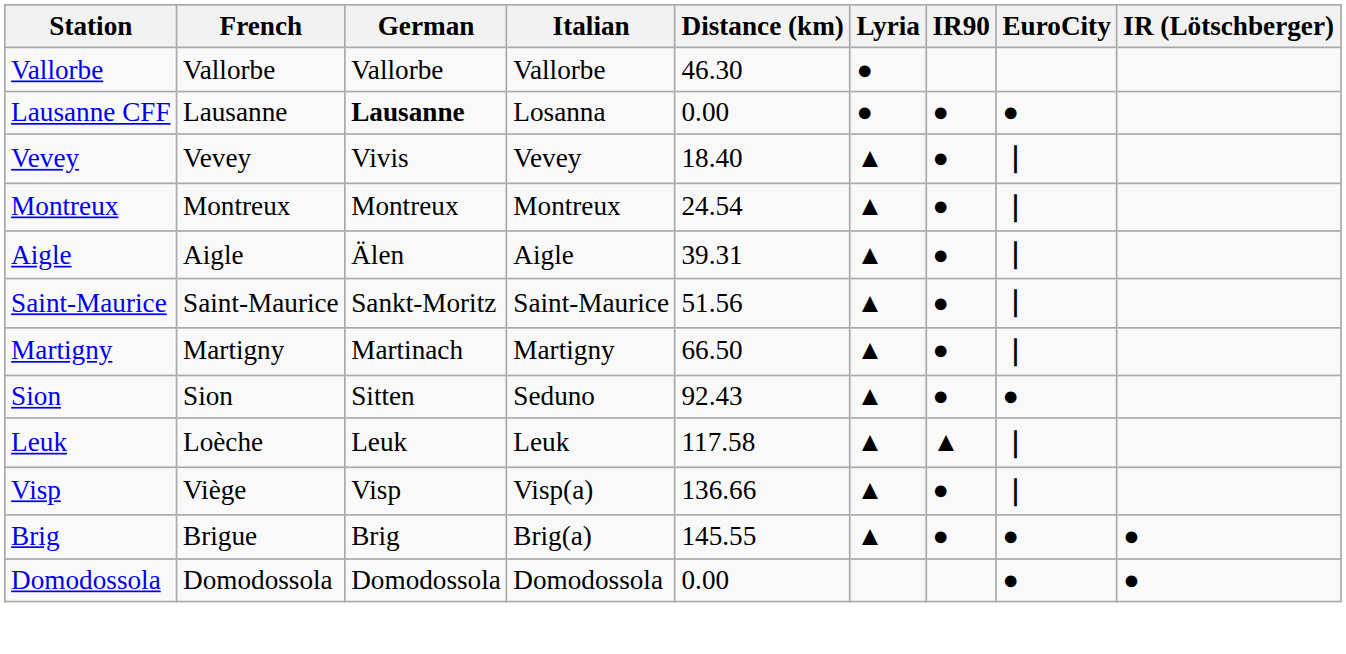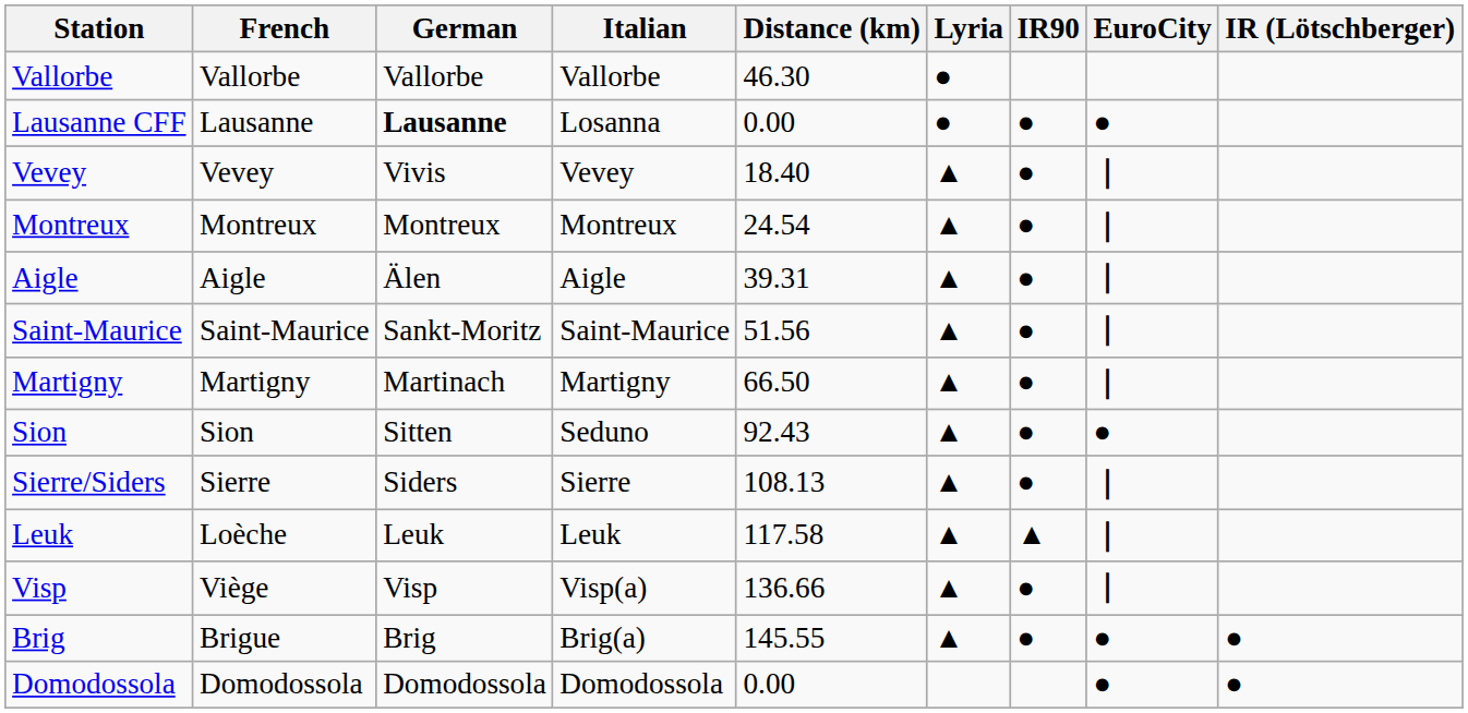 <table class="wikitable">
 <tr>
 <th>Station</th>
 <th>French</th>
 <th>German</th>
 <th>Italian</th>
 <th>Distance (km)</th>
 <th>Lyria</th>
 <th>IR90</th>
 <th>EuroCity</th>
 <th>IR (Lötschberger)</th>
 </tr>
 <tr>
 <td><a href='#'>Vallorbe</a></td>
 <td>Vallorbe</td>
 <td>Vallorbe</td>
 <td>Vallorbe</td>
 <td>46.30</td>
 <td>●</td>
 <td></td>
 <td></td>
 <td></td>
 </tr>
 <tr>
 <td><a href='#'>Lausanne CFF</a></td>
 <td>Lausanne</td>
 <td><strong>Lausanne</strong></td>
 <td>Losanna</td>
 <td>0.00</td>
 <td>●</td>
 <td>●</td>
 <td>●</td>
 <td></td>
 </tr>
 <tr>
 <td><a href='#'>Vevey</a></td>
 <td>Vevey</td>
 <td>Vivis</td>
 <td>Vevey</td>
 <td>18.40</td>
 <td><strong>▲</strong></td>
 <td>●</td>
 <td><strong>｜</strong></td>
 <td></td>
 </tr>
 <tr>
 <td><a href='#'>Montreux</a></td>
 <td>Montreux</td>
 <td>Montreux</td>
 <td>Montreux</td>
 <td>24.54</td>
 <td><strong>▲</strong></td>
 <td>●</td>
 <td><strong>｜</strong></td>
 <td></td>
 </tr>
 <tr>
 <td><a href='#'>Aigle</a></td>
 <td>Aigle</td>
 <td>Älen</td>
 <td>Aigle</td>
 <td>39.31</td>
 <td><strong>▲</strong></td>
 <td>●</td>
 <td><strong>｜</strong></td>
 <td></td>
 </tr>
 <tr>
 <td><a href='#'>Saint-Maurice</a></td>
 <td>Saint-Maurice</td>
 <td>Sankt-Moritz</td>
 <td>Saint-Maurice</td>
 <td>51.56</td>
 <td><strong>▲</strong></td>
 <td>●</td>
 <td><strong>｜</strong></td>
 <td></td>
 </tr>
 <tr>
 <td><a href='#'>Martigny</a></td>
 <td>Martigny</td>
 <td>Martinach</td>
 <td>Martigny</td>
 <td>66.50</td>
 <td><strong>▲</strong></td>
 <td>●</td>
 <td><strong>｜</strong></td>
 <td></td>
 </tr>
 <tr>
 <td><a href='#'>Sion</a></td>
 <td>Sion</td>
 <td>Sitten</td>
 <td>Seduno</td>
 <td>92.43</td>
 <td><strong>▲</strong></td>
 <td>●</td>
 <td>●</td>
 <td></td>
 </tr>
 <tr>
+<td><a href='#'>Sierre/Siders</a></td>
+<td>Sierre</td>
+<td>Siders</td>
+<td>Sierre</td>
+<td>108.13</td>
+<td><strong>▲</strong></td>
+<td>●</td>
+<td><strong>｜</strong></td>
+<td></td>
+</tr>
+<tr>
 <td><a href='#'>Leuk</a></td>
 <td>Loèche</td>
 <td>Leuk</td>
 <td>Leuk</td>
 <td>117.58</td>
 <td><strong>▲</strong></td>
 <td><strong>▲</strong></td>
 <td><strong>｜</strong></td>
 <td></td>
 </tr>
 <tr>
 <td><a href='#'>Visp</a></td>
 <td>Viège</td>
 <td>Visp</td>
 <td>Visp(a)</td>
 <td>136.66</td>
 <td><strong>▲</strong></td>
 <td>●</td>
 <td><strong>｜</strong></td>
 <td></td>
 </tr>
 <tr>
 <td><a href='#'>Brig</a></td>
 <td>Brigue</td>
 <td>Brig</td>
 <td>Brig(a)</td>
 <td>145.55</td>
 <td><strong>▲</strong></td>
 <td>●</td>
 <td>●</td>
 <td>●</td>
 </tr>
 <tr>
 <td><a href='#'>Domodossola</a></td>
 <td>Domodossola</td>
 <td>Domodossola</td>
 <td>Domodossola</td>
 <td>0.00</td>
 <td></td>
 <td></td>
 <td>●</td>
 <td>●</td>
 </tr>
 </table>
